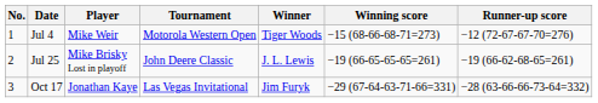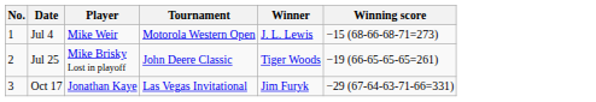 <table class="wikitable" style="font-size:95%;">
 <tr>
 <th>No.</th>
 <th>Date</th>
 <th>Player</th>
 <th>Tournament</th>
 <th>Winner</th>
 <th>Winning score</th>
-<th>Runner-up score</th>
 </tr>
 <tr>
 <td>1</td>
 <td>Jul 4</td>
 <td> <a href='#'>Mike Weir</a></td>
 <td><a href='#'>Motorola Western Open</a></td>
-<td> <a href='#'>Tiger Woods</a></td>
+<td> <a href='#'>J. L. Lewis</a></td>
 <td>−15 (68-66-68-71=273)</td>
-<td>−12 (72-67-67-70=276)</td>
 </tr>
 <tr>
 <td>2</td>
 <td>Jul 25</td>
 <td> <a href='#'>Mike Brisky</a><br><small>Lost in playoff</small></td>
 <td><a href='#'>John Deere Classic</a></td>
-<td> <a href='#'>J. L. Lewis</a></td>
+<td> <a href='#'>Tiger Woods</a></td>
 <td>−19 (66-65-65-65=261)</td>
-<td>−19 (66-62-68-65=261)</td>
 </tr>
 <tr>
 <td>3</td>
 <td>Oct 17</td>
 <td> <a href='#'>Jonathan Kaye</a></td>
 <td><a href='#'>Las Vegas Invitational</a></td>
 <td> <a href='#'>Jim Furyk</a></td>
 <td>−29 (67-64-63-71-66=331)</td>
-<td>−28 (63-66-66-73-64=332)</td>
 </tr>
 </table>
